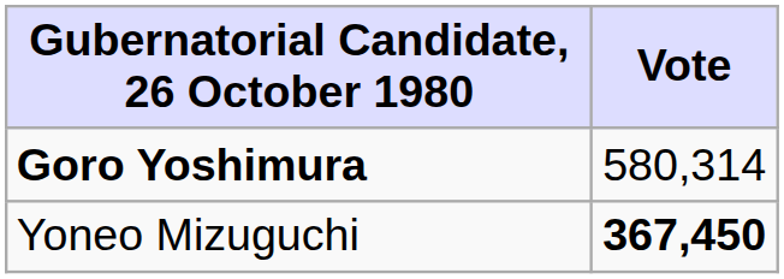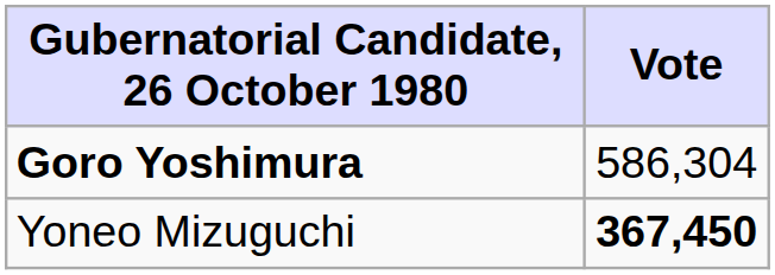 <table class="wikitable">
 <tr>
 <th style="background:#ddf; width:200px;">Gubernatorial Candidate, 26 October 1980</th>
 <th style="background:#ddf; width:50px;">Vote</th>
 </tr>
 <tr>
 <td><strong>Goro Yoshimura</strong></td>
-<td>580,314</td>
+<td>586,304</td>
 </tr>
 <tr>
 <td>Yoneo Mizuguchi</td>
 <td><strong>367,450</strong></td>
 </tr>
 </table>
